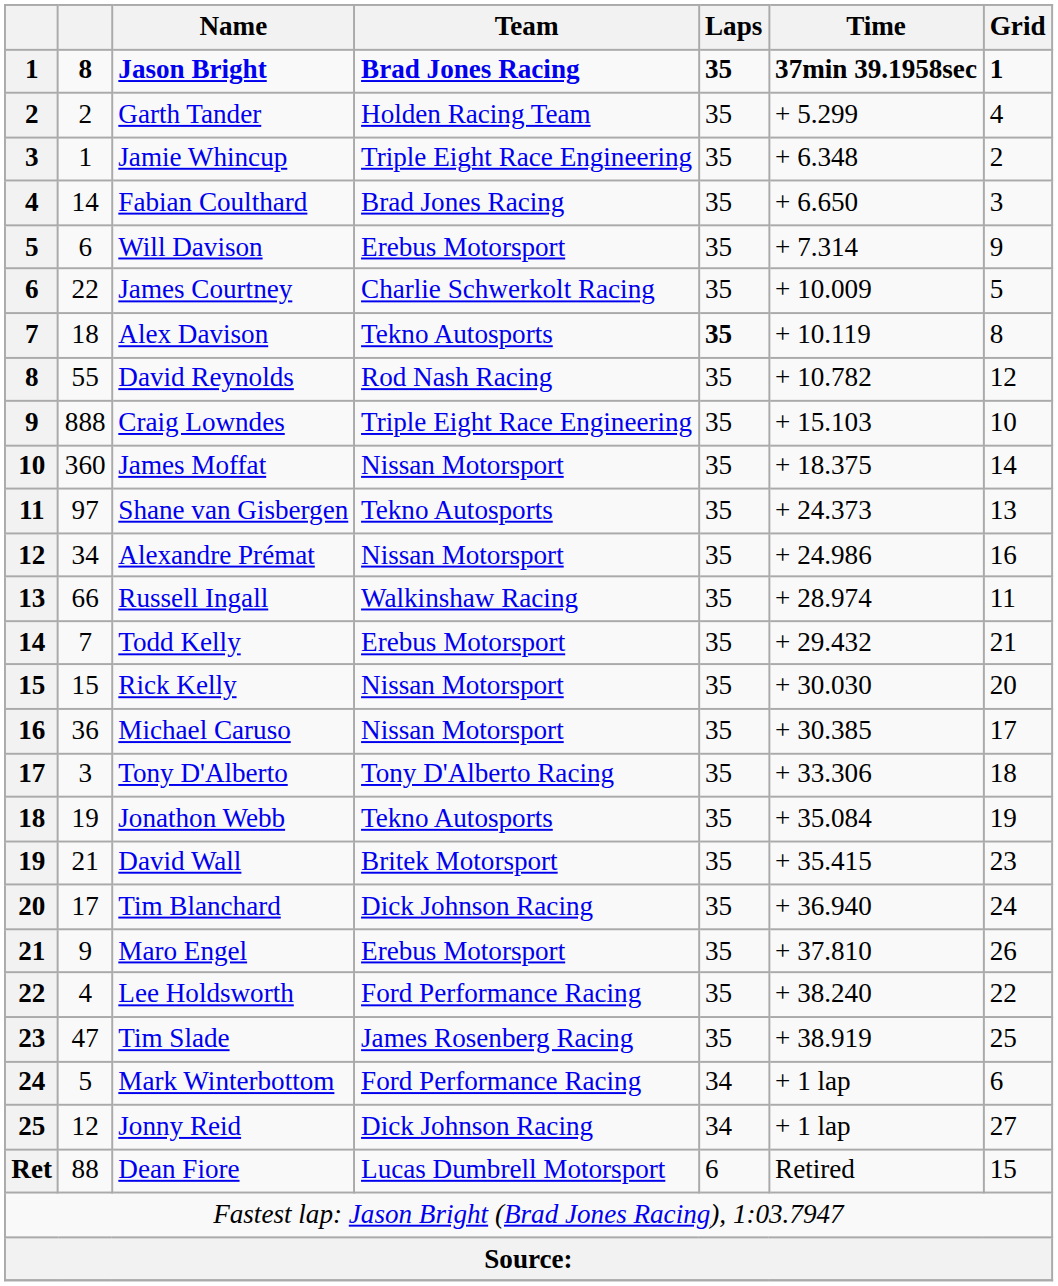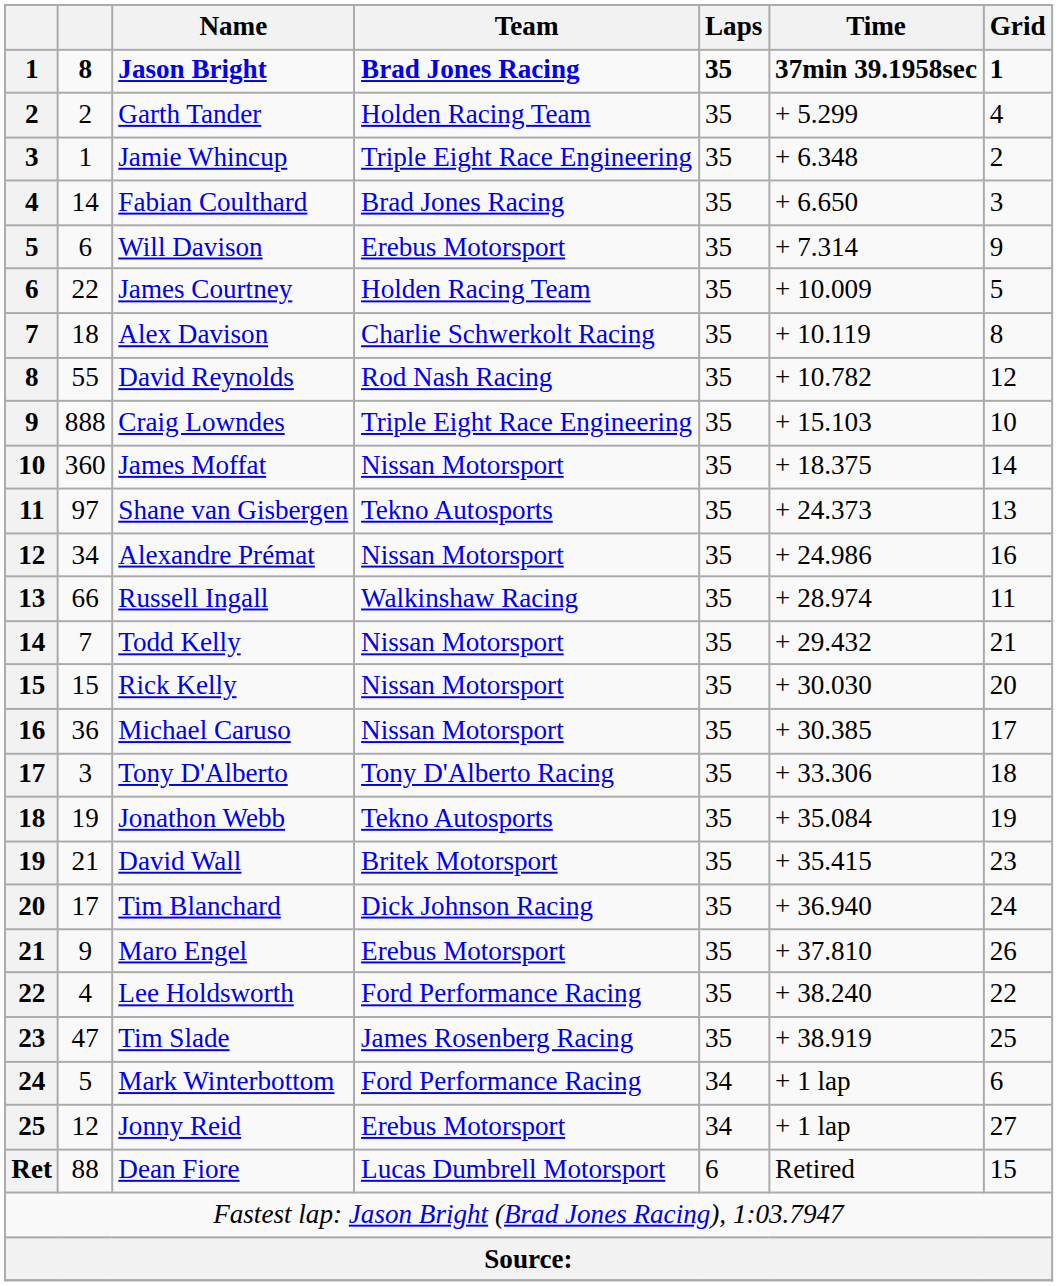 <table class="wikitable" style="font-size: 87%">
 <tr>
 <th></th>
 <th></th>
 <th>Name</th>
 <th>Team</th>
 <th>Laps</th>
 <th>Time</th>
 <th>Grid</th>
 </tr>
 <tr>
 <th>1</th>
 <td align="center"><strong>8</strong></td>
 <td><strong> <a href='#'>Jason Bright</a></strong></td>
 <td><strong><a href='#'>Brad Jones Racing</a></strong></td>
 <td><strong>35</strong></td>
 <td><strong>37min 39.1958sec</strong></td>
 <td><strong>1</strong></td>
 </tr>
 <tr>
 <th>2</th>
 <td align="center">2</td>
 <td> <a href='#'>Garth Tander</a></td>
 <td><a href='#'>Holden Racing Team</a></td>
 <td>35</td>
 <td>+ 5.299</td>
 <td>4</td>
 </tr>
 <tr>
 <th>3</th>
 <td align="center">1</td>
 <td> <a href='#'>Jamie Whincup</a></td>
 <td><a href='#'>Triple Eight Race Engineering</a></td>
 <td>35</td>
 <td>+ 6.348</td>
 <td>2</td>
 </tr>
 <tr>
 <th>4</th>
 <td align="center">14</td>
 <td> <a href='#'>Fabian Coulthard</a></td>
 <td><a href='#'>Brad Jones Racing</a></td>
 <td>35</td>
 <td>+ 6.650</td>
 <td>3</td>
 </tr>
 <tr>
 <th>5</th>
 <td align="center">6</td>
 <td> <a href='#'>Will Davison</a></td>
 <td><a href='#'>Erebus Motorsport</a></td>
 <td>35</td>
 <td>+ 7.314</td>
 <td>9</td>
 </tr>
 <tr>
 <th>6</th>
 <td align="center">22</td>
 <td> <a href='#'>James Courtney</a></td>
-<td><a href='#'>Charlie Schwerkolt Racing</a></td>
+<td><a href='#'>Holden Racing Team</a></td>
 <td>35</td>
 <td>+ 10.009</td>
 <td>5</td>
 </tr>
 <tr>
 <th>7</th>
 <td align="center">18</td>
 <td> <a href='#'>Alex Davison</a></td>
-<td><a href='#'>Tekno Autosports</a></td>
-<td><strong>35</strong></td>
+<td><a href='#'>Charlie Schwerkolt Racing</a></td>
+<td>35</td>
 <td>+ 10.119</td>
 <td>8</td>
 </tr>
 <tr>
 <th>8</th>
 <td align="center">55</td>
 <td> <a href='#'>David Reynolds</a></td>
 <td><a href='#'>Rod Nash Racing</a></td>
 <td>35</td>
 <td>+ 10.782</td>
 <td>12</td>
 </tr>
 <tr>
 <th>9</th>
 <td align="center">888</td>
 <td> <a href='#'>Craig Lowndes</a></td>
 <td><a href='#'>Triple Eight Race Engineering</a></td>
 <td>35</td>
 <td>+ 15.103</td>
 <td>10</td>
 </tr>
 <tr>
 <th>10</th>
 <td align="center">360</td>
 <td> <a href='#'>James Moffat</a></td>
 <td><a href='#'>Nissan Motorsport</a></td>
 <td>35</td>
 <td>+ 18.375</td>
 <td>14</td>
 </tr>
 <tr>
 <th>11</th>
 <td align="center">97</td>
 <td> <a href='#'>Shane van Gisbergen</a></td>
 <td><a href='#'>Tekno Autosports</a></td>
 <td>35</td>
 <td>+ 24.373</td>
 <td>13</td>
 </tr>
 <tr>
 <th>12</th>
 <td align="center">34</td>
 <td> <a href='#'>Alexandre Prémat</a></td>
 <td><a href='#'>Nissan Motorsport</a></td>
 <td>35</td>
 <td>+ 24.986</td>
 <td>16</td>
 </tr>
 <tr>
 <th>13</th>
 <td align="center">66</td>
 <td> <a href='#'>Russell Ingall</a></td>
 <td><a href='#'>Walkinshaw Racing</a></td>
 <td>35</td>
 <td>+ 28.974</td>
 <td>11</td>
 </tr>
 <tr>
 <th>14</th>
 <td align="center">7</td>
 <td> <a href='#'>Todd Kelly</a></td>
-<td><a href='#'>Erebus Motorsport</a></td>
+<td><a href='#'>Nissan Motorsport</a></td>
 <td>35</td>
 <td>+ 29.432</td>
 <td>21</td>
 </tr>
 <tr>
 <th>15</th>
 <td align="center">15</td>
 <td> <a href='#'>Rick Kelly</a></td>
 <td><a href='#'>Nissan Motorsport</a></td>
 <td>35</td>
 <td>+ 30.030</td>
 <td>20</td>
 </tr>
 <tr>
 <th>16</th>
 <td align="center">36</td>
 <td> <a href='#'>Michael Caruso</a></td>
 <td><a href='#'>Nissan Motorsport</a></td>
 <td>35</td>
 <td>+ 30.385</td>
 <td>17</td>
 </tr>
 <tr>
 <th>17</th>
 <td align="center">3</td>
 <td> <a href='#'>Tony D'Alberto</a></td>
 <td><a href='#'>Tony D'Alberto Racing</a></td>
 <td>35</td>
 <td>+ 33.306</td>
 <td>18</td>
 </tr>
 <tr>
 <th>18</th>
 <td align="center">19</td>
 <td> <a href='#'>Jonathon Webb</a></td>
 <td><a href='#'>Tekno Autosports</a></td>
 <td>35</td>
 <td>+ 35.084</td>
 <td>19</td>
 </tr>
 <tr>
 <th>19</th>
 <td align="center">21</td>
 <td> <a href='#'>David Wall</a></td>
 <td><a href='#'>Britek Motorsport</a></td>
 <td>35</td>
 <td>+ 35.415</td>
 <td>23</td>
 </tr>
 <tr>
 <th>20</th>
 <td align="center">17</td>
 <td> <a href='#'>Tim Blanchard</a></td>
 <td><a href='#'>Dick Johnson Racing</a></td>
 <td>35</td>
 <td>+ 36.940</td>
 <td>24</td>
 </tr>
 <tr>
 <th>21</th>
 <td align="center">9</td>
 <td> <a href='#'>Maro Engel</a></td>
 <td><a href='#'>Erebus Motorsport</a></td>
 <td>35</td>
 <td>+ 37.810</td>
 <td>26</td>
 </tr>
 <tr>
 <th>22</th>
 <td align="center">4</td>
 <td> <a href='#'>Lee Holdsworth</a></td>
 <td><a href='#'>Ford Performance Racing</a></td>
 <td>35</td>
 <td>+ 38.240</td>
 <td>22</td>
 </tr>
 <tr>
 <th>23</th>
 <td align="center">47</td>
 <td> <a href='#'>Tim Slade</a></td>
 <td><a href='#'>James Rosenberg Racing</a></td>
 <td>35</td>
 <td>+ 38.919</td>
 <td>25</td>
 </tr>
 <tr>
 <th>24</th>
 <td align="center">5</td>
 <td> <a href='#'>Mark Winterbottom</a></td>
 <td><a href='#'>Ford Performance Racing</a></td>
 <td>34</td>
 <td>+ 1 lap</td>
 <td>6</td>
 </tr>
 <tr>
 <th>25</th>
 <td align="center">12</td>
 <td> <a href='#'>Jonny Reid</a></td>
-<td><a href='#'>Dick Johnson Racing</a></td>
+<td><a href='#'>Erebus Motorsport</a></td>
 <td>34</td>
 <td>+ 1 lap</td>
 <td>27</td>
 </tr>
 <tr>
 <th>Ret</th>
 <td align="center">88</td>
 <td> <a href='#'>Dean Fiore</a></td>
 <td><a href='#'>Lucas Dumbrell Motorsport</a></td>
 <td>6</td>
 <td>Retired</td>
 <td>15</td>
 </tr>
 <tr>
 <td colspan="7" align="center"><em>Fastest lap: <a href='#'>Jason Bright</a> (<a href='#'>Brad Jones Racing</a>), 1:03.7947</em></td>
 </tr>
 <tr>
 <th colspan="7">Source:</th>
 </tr>
 <tr>
 </tr>
 </table>
